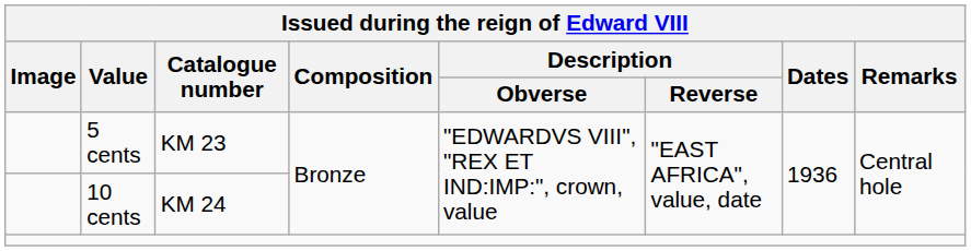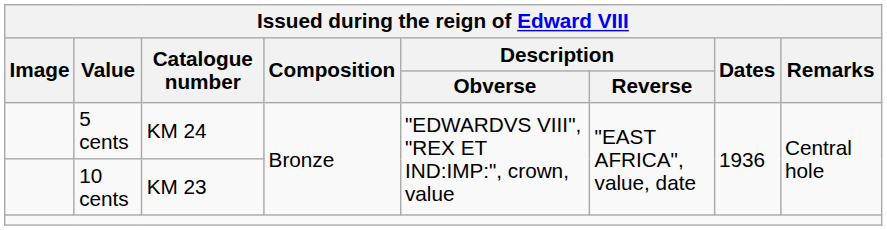 <table class="wikitable" style="font-size: 90%">
 <tr>
 <th colspan="9">Issued during the reign of <a href='#'>Edward VIII</a></th>
 </tr>
 <tr>
 <th rowspan="2">Image</th>
 <th rowspan="2">Value</th>
 <th rowspan="2">Catalogue number</th>
 <th rowspan="2">Composition</th>
 <th colspan="2">Description</th>
 <th rowspan="2">Dates</th>
 <th rowspan="2">Remarks</th>
 </tr>
 <tr>
 <th>Obverse</th>
 <th>Reverse</th>
 </tr>
 <tr>
 <td align="center"></td>
 <td>5 cents</td>
-<td>KM 23</td>
+<td>KM 24</td>
 <td rowspan="2">Bronze</td>
 <td rowspan="2">"EDWARDVS VIII", "REX ET IND:IMP:", crown, value</td>
 <td rowspan="2">"EAST AFRICA", value, date</td>
 <td rowspan="2">1936</td>
 <td rowspan="2">Central hole</td>
 </tr>
 <tr>
 <td align="center"></td>
 <td>10 cents</td>
-<td>KM 24</td>
+<td>KM 23</td>
 </tr>
 <tr>
 <td colspan="9"></td>
 </tr>
 </table>
